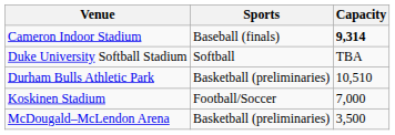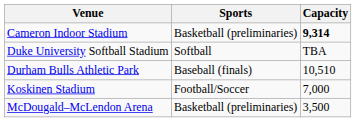 <table class="wikitable sortable">
 <tr>
 <th>Venue</th>
 <th>Sports</th>
 <th>Capacity</th>
 </tr>
 <tr>
 <td><a href='#'>Cameron Indoor Stadium</a></td>
-<td>Baseball (finals)</td>
+<td>Basketball (preliminaries)</td>
 <td><strong>9,314</strong></td>
 </tr>
 <tr>
 <td><a href='#'>Duke University</a> Softball Stadium</td>
 <td>Softball</td>
 <td>TBA</td>
 </tr>
 <tr>
 <td><a href='#'>Durham Bulls Athletic Park</a></td>
-<td>Basketball (preliminaries)</td>
+<td>Baseball (finals)</td>
 <td>10,510</td>
 </tr>
 <tr>
 <td><a href='#'>Koskinen Stadium</a></td>
 <td>Football/Soccer</td>
 <td>7,000</td>
 </tr>
 <tr>
 <td><a href='#'>McDougald–McLendon Arena</a></td>
 <td>Basketball (preliminaries)</td>
 <td>3,500</td>
 </tr>
 </table>
